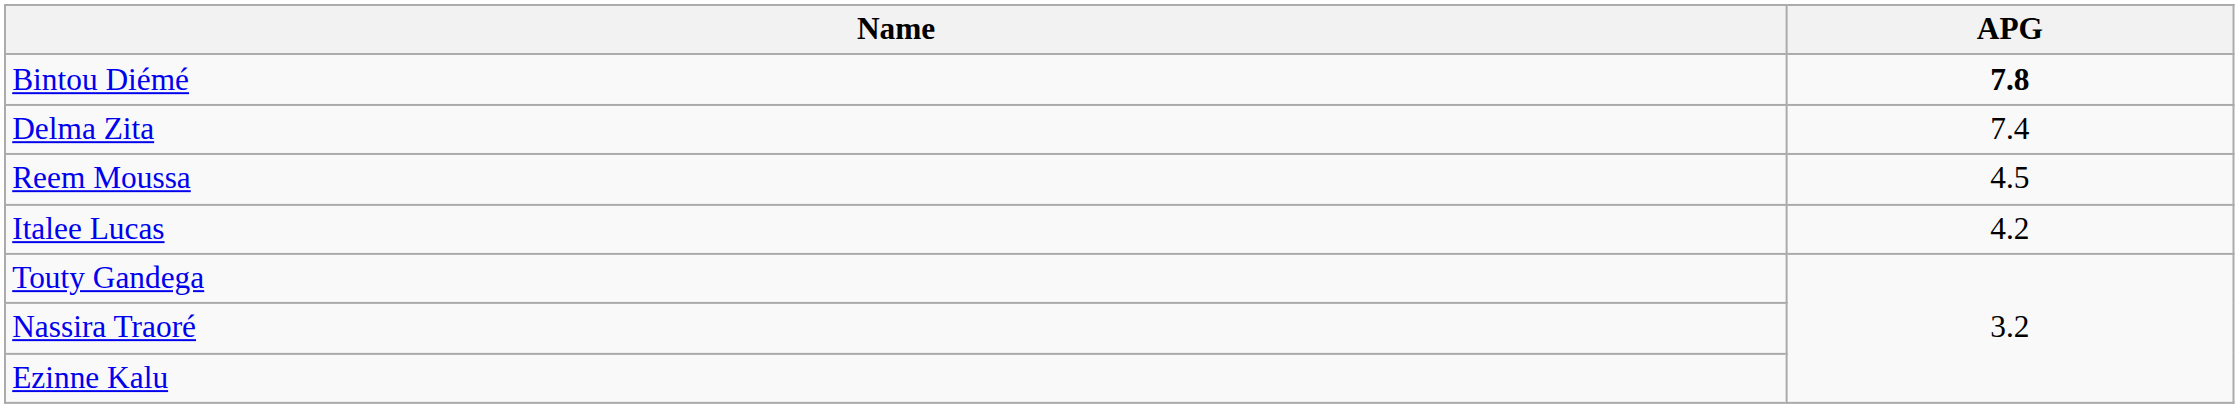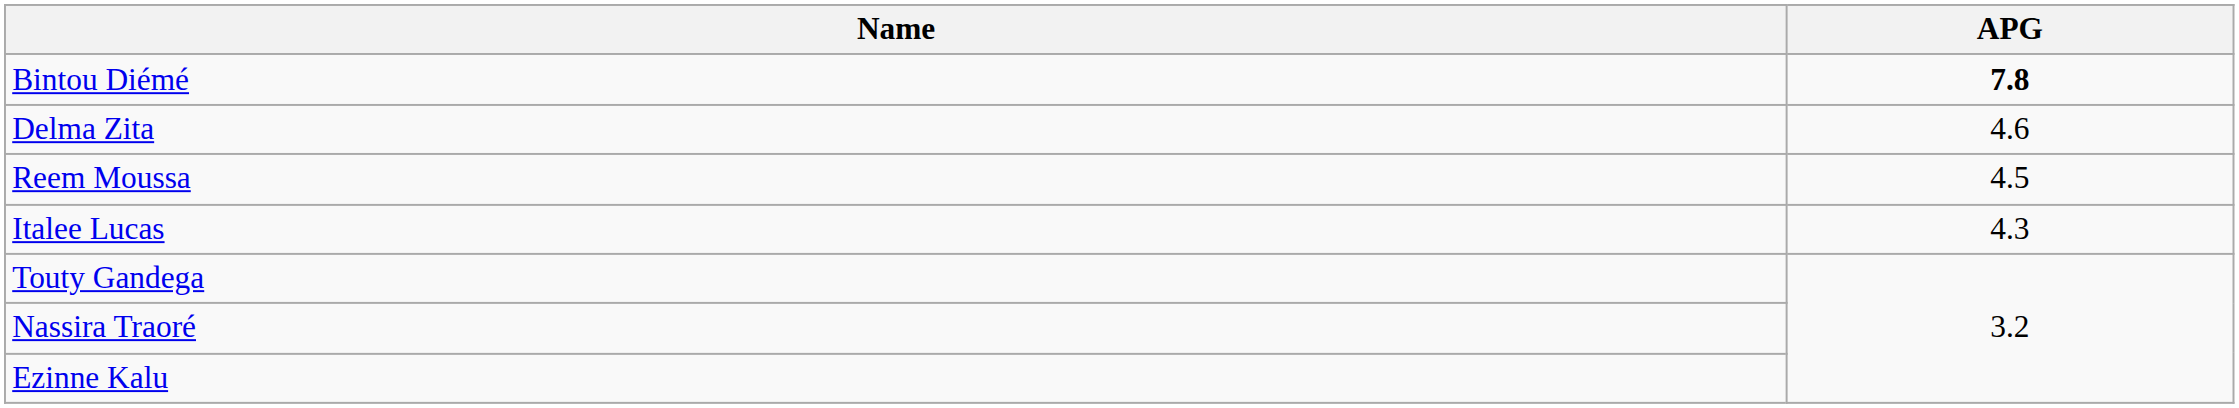 <table class=wikitable width="90%">
 <tr>
 <th width="80%">Name</th>
 <th width="20%">APG</th>
 </tr>
 <tr>
 <td> <a href='#'>Bintou Diémé</a></td>
 <td align=center><strong>7.8</strong></td>
 </tr>
 <tr>
 <td> <a href='#'>Delma Zita</a></td>
-<td align=center>7.4</td>
+<td align=center>4.6</td>
 </tr>
 <tr>
 <td> <a href='#'>Reem Moussa</a></td>
 <td align=center>4.5</td>
 </tr>
 <tr>
 <td> <a href='#'>Italee Lucas</a></td>
-<td align=center>4.2</td>
+<td align=center>4.3</td>
 </tr>
 <tr>
 <td> <a href='#'>Touty Gandega</a></td>
 <td align=center rowspan=3>3.2</td>
 </tr>
 <tr>
 <td> <a href='#'>Nassira Traoré</a></td>
 </tr>
 <tr>
 <td> <a href='#'>Ezinne Kalu</a></td>
 </tr>
 </table>
